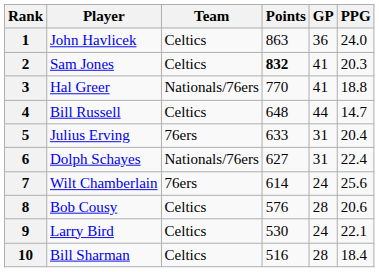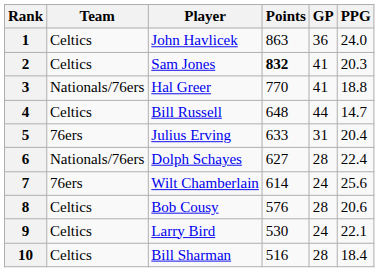 <table class="wikitable sortable">
 <tr>
 <th>Rank</th>
+<th>Team</th>
 <th>Player</th>
-<th>Team</th>
 <th>Points</th>
 <th>GP</th>
 <th>PPG</th>
 </tr>
 <tr>
 <th>1</th>
+<td>Celtics</td>
 <td><a href='#'>John Havlicek</a></td>
-<td>Celtics</td>
 <td>863</td>
 <td>36</td>
 <td>24.0</td>
 </tr>
 <tr>
 <th>2</th>
+<td>Celtics</td>
 <td><a href='#'>Sam Jones</a></td>
-<td>Celtics</td>
 <td><strong>832</strong></td>
 <td>41</td>
 <td>20.3</td>
 </tr>
 <tr>
 <th>3</th>
+<td>Nationals/76ers</td>
 <td><a href='#'>Hal Greer</a></td>
-<td>Nationals/76ers</td>
 <td>770</td>
 <td>41</td>
 <td>18.8</td>
 </tr>
 <tr>
 <th>4</th>
+<td>Celtics</td>
 <td><a href='#'>Bill Russell</a></td>
-<td>Celtics</td>
 <td>648</td>
 <td>44</td>
 <td>14.7</td>
 </tr>
 <tr>
 <th>5</th>
+<td>76ers</td>
 <td><a href='#'>Julius Erving</a></td>
-<td>76ers</td>
 <td>633</td>
 <td>31</td>
 <td>20.4</td>
 </tr>
 <tr>
 <th>6</th>
+<td>Nationals/76ers</td>
 <td><a href='#'>Dolph Schayes</a></td>
-<td>Nationals/76ers</td>
 <td>627</td>
-<td>31</td>
+<td>28</td>
 <td>22.4</td>
 </tr>
 <tr>
 <th>7</th>
+<td>76ers</td>
 <td><a href='#'>Wilt Chamberlain</a></td>
-<td>76ers</td>
 <td>614</td>
 <td>24</td>
 <td>25.6</td>
 </tr>
 <tr>
 <th>8</th>
+<td>Celtics</td>
 <td><a href='#'>Bob Cousy</a></td>
-<td>Celtics</td>
 <td>576</td>
 <td>28</td>
 <td>20.6</td>
 </tr>
 <tr>
 <th>9</th>
+<td>Celtics</td>
 <td><a href='#'>Larry Bird</a></td>
-<td>Celtics</td>
 <td>530</td>
 <td>24</td>
 <td>22.1</td>
 </tr>
 <tr>
 <th>10</th>
+<td>Celtics</td>
 <td><a href='#'>Bill Sharman</a></td>
-<td>Celtics</td>
 <td>516</td>
 <td>28</td>
 <td>18.4</td>
 </tr>
 </table>
